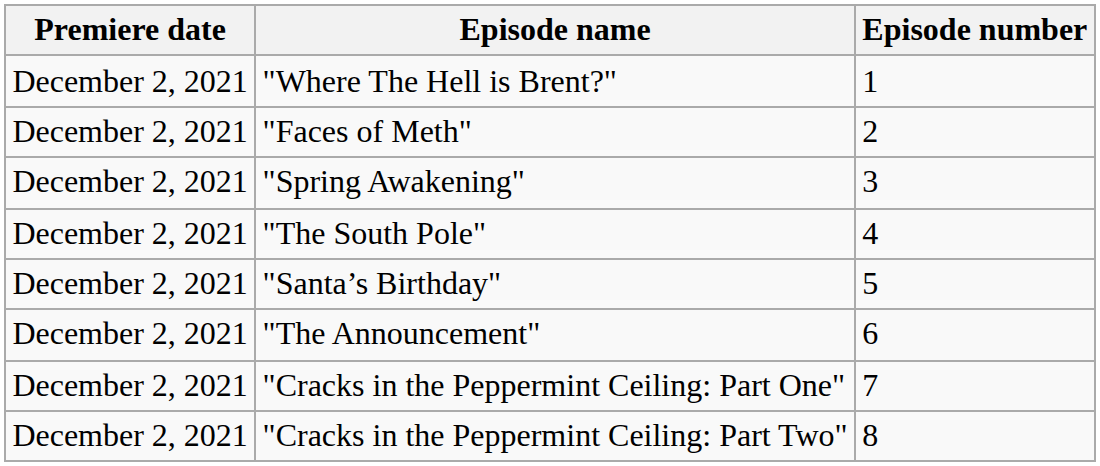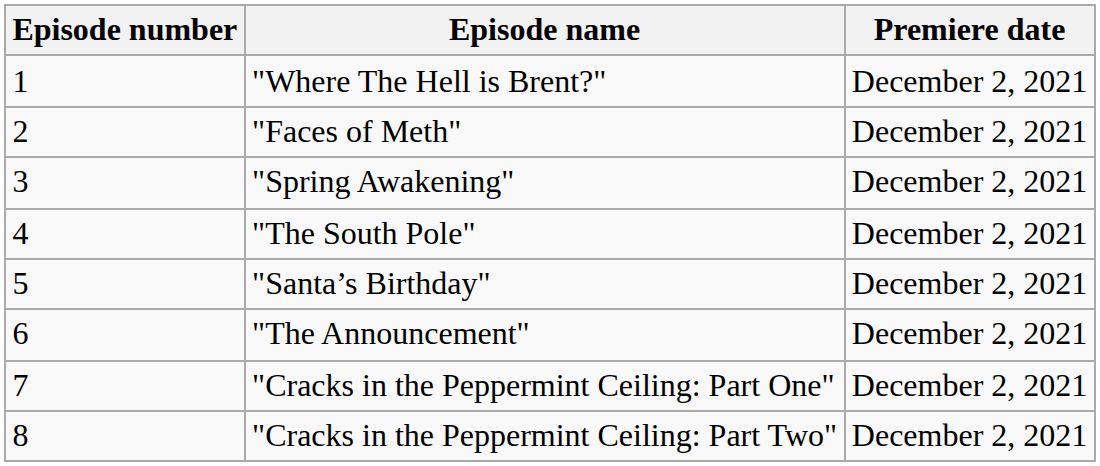 <table class="wikitable">
 <tr>
+<th>Episode number</th>
+<th>Episode name</th>
 <th>Premiere date</th>
-<th>Episode name</th>
-<th>Episode number</th>
 </tr>
 <tr>
+<td>1</td>
+<td>"Where The Hell is Brent?"</td>
 <td>December 2, 2021</td>
-<td>"Where The Hell is Brent?"</td>
-<td>1</td>
 </tr>
 <tr>
+<td>2</td>
+<td>"Faces of Meth"</td>
 <td>December 2, 2021</td>
-<td>"Faces of Meth"</td>
-<td>2</td>
 </tr>
 <tr>
+<td>3</td>
+<td>"Spring Awakening"</td>
 <td>December 2, 2021</td>
-<td>"Spring Awakening"</td>
-<td>3</td>
 </tr>
 <tr>
+<td>4</td>
+<td>"The South Pole"</td>
 <td>December 2, 2021</td>
-<td>"The South Pole"</td>
-<td>4</td>
 </tr>
 <tr>
+<td>5</td>
+<td>"Santa’s Birthday"</td>
 <td>December 2, 2021</td>
-<td>"Santa’s Birthday"</td>
-<td>5</td>
 </tr>
 <tr>
+<td>6</td>
+<td>"The Announcement"</td>
 <td>December 2, 2021</td>
-<td>"The Announcement"</td>
-<td>6</td>
 </tr>
 <tr>
+<td>7</td>
+<td>"Cracks in the Peppermint Ceiling: Part One"</td>
 <td>December 2, 2021</td>
-<td>"Cracks in the Peppermint Ceiling: Part One"</td>
-<td>7</td>
 </tr>
 <tr>
+<td>8</td>
+<td>"Cracks in the Peppermint Ceiling: Part Two"</td>
 <td>December 2, 2021</td>
-<td>"Cracks in the Peppermint Ceiling: Part Two"</td>
-<td>8</td>
 </tr>
 </table>
